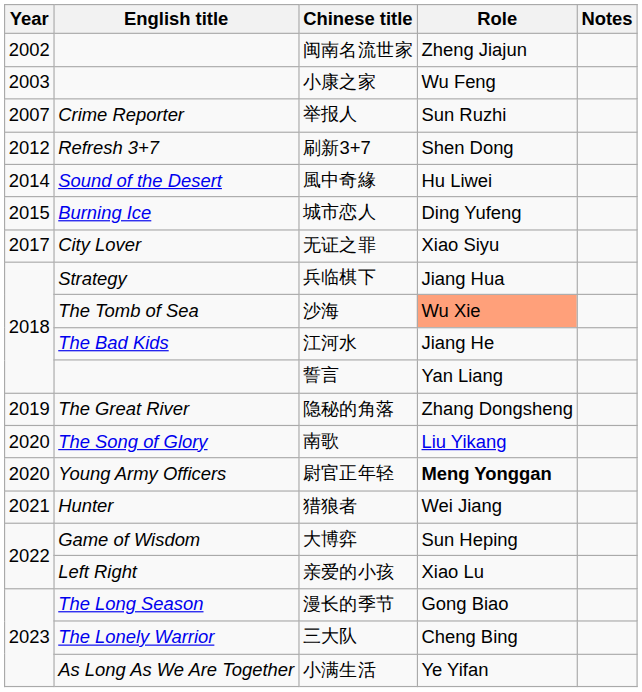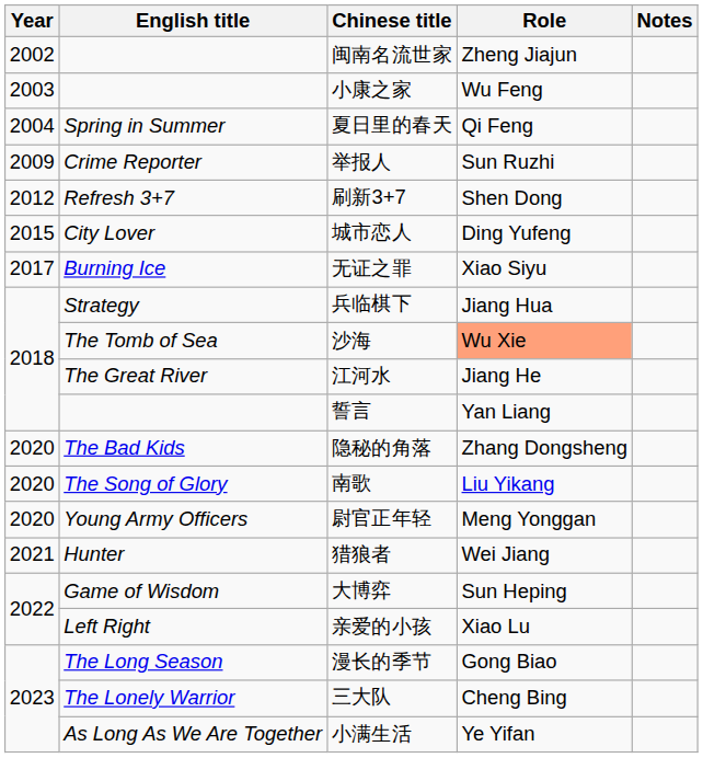 <table class="wikitable">
 <tr>
 <th>Year</th>
 <th>English title</th>
 <th>Chinese title</th>
 <th>Role</th>
 <th>Notes</th>
 </tr>
 <tr>
 <td>2002</td>
 <td></td>
 <td>闽南名流世家</td>
 <td>Zheng Jiajun</td>
 <td></td>
 </tr>
 <tr>
 <td>2003</td>
 <td></td>
 <td>小康之家</td>
 <td>Wu Feng</td>
 <td></td>
 </tr>
 <tr>
-<td>2007</td>
+<td>2004</td>
+<td><em>Spring in Summer</em></td>
+<td>夏日里的春天</td>
+<td>Qi Feng</td>
+<td></td>
+</tr>
+<tr>
+<td>2009</td>
 <td><em>Crime Reporter</em></td>
 <td>举报人</td>
 <td>Sun Ruzhi</td>
 <td></td>
 </tr>
 <tr>
 <td>2012</td>
 <td><em>Refresh 3+7</em></td>
 <td>刷新3+7</td>
 <td>Shen Dong</td>
 <td></td>
 </tr>
 <tr>
-<td>2014</td>
-<td><em><a href='#'>Sound of the Desert</a></em></td>
-<td>風中奇緣</td>
-<td>Hu Liwei</td>
-<td></td>
-</tr>
-<tr>
 <td>2015</td>
-<td><em><a href='#'>Burning Ice</a></em></td>
+<td><em>City Lover</em></td>
 <td>城市恋人</td>
 <td>Ding Yufeng</td>
 <td></td>
 </tr>
 <tr>
 <td>2017</td>
-<td><em>City Lover</em></td>
+<td><em><a href='#'>Burning Ice</a></em></td>
 <td>无证之罪</td>
 <td>Xiao Siyu</td>
 <td></td>
 </tr>
 <tr>
 <td rowspan="4">2018</td>
 <td><em>Strategy</em></td>
 <td>兵临棋下</td>
 <td>Jiang Hua</td>
 <td></td>
 </tr>
 <tr>
 <td><em>The Tomb of Sea</em></td>
 <td>沙海</td>
 <td style="background: lightsalmon;">Wu Xie</td>
 <td></td>
 </tr>
 <tr>
-<td><em><a href='#'>The Bad Kids</a></em></td>
+<td><em>The Great River</em></td>
 <td>江河水</td>
 <td>Jiang He</td>
 <td></td>
 </tr>
 <tr>
 <td></td>
 <td>誓言</td>
 <td>Yan Liang</td>
 <td></td>
 </tr>
 <tr>
-<td>2019</td>
-<td><em>The Great River</em></td>
+<td>2020</td>
+<td><em><a href='#'>The Bad Kids</a></em></td>
 <td>隐秘的角落</td>
 <td>Zhang Dongsheng</td>
 <td></td>
 </tr>
 <tr>
 <td>2020</td>
 <td><em><a href='#'>The Song of Glory</a></em></td>
 <td>南歌</td>
 <td><a href='#'>Liu Yikang</a></td>
 <td></td>
 </tr>
 <tr>
 <td>2020</td>
 <td><em>Young Army Officers</em></td>
 <td>尉官正年轻</td>
-<td><strong>Meng Yonggan</strong></td>
+<td>Meng Yonggan</td>
 <td></td>
 </tr>
 <tr>
 <td>2021</td>
 <td><em>Hunter</em></td>
 <td>猎狼者</td>
 <td>Wei Jiang</td>
 <td></td>
 </tr>
 <tr>
 <td rowspan="2">2022</td>
 <td><em>Game of Wisdom</em></td>
 <td>大博弈</td>
 <td>Sun Heping</td>
 <td></td>
 </tr>
 <tr>
 <td><em>Left Right</em></td>
 <td>亲爱的小孩</td>
 <td>Xiao Lu</td>
 <td></td>
 </tr>
 <tr>
 <td rowspan="3">2023</td>
 <td><em><a href='#'>The Long Season</a></em></td>
 <td>漫长的季节</td>
 <td>Gong Biao</td>
 <td></td>
 </tr>
 <tr>
 <td><em><a href='#'>The Lonely Warrior</a></em></td>
 <td>三大队</td>
 <td>Cheng Bing</td>
 <td></td>
 </tr>
 <tr>
 <td><em>As Long As We Are Together</em></td>
 <td>小满生活</td>
 <td>Ye Yifan</td>
 <td></td>
 </tr>
 </table>
